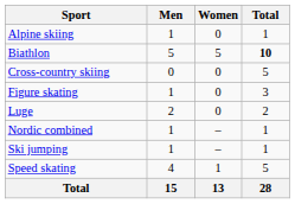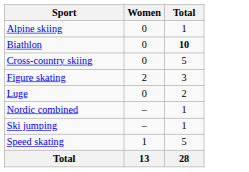 <table class="wikitable sortable" style="text-align:center;">
 <tr>
 <th width=180>Sport</th>
-<th width=55>Men</th>
 <th width=55>Women</th>
 <th width=55>Total</th>
 </tr>
 <tr>
 <td align=left><a href='#'>Alpine skiing</a></td>
-<td>1</td>
 <td>0</td>
 <td>1</td>
 </tr>
 <tr>
 <td align=left><a href='#'>Biathlon</a></td>
-<td>5</td>
-<td>5</td>
+<td>0</td>
 <td><strong>10</strong></td>
 </tr>
 <tr>
 <td align=left><a href='#'>Cross-country skiing</a></td>
 <td>0</td>
-<td>0</td>
 <td>5</td>
 </tr>
 <tr>
 <td align=left><a href='#'>Figure skating</a></td>
-<td>1</td>
-<td>0</td>
+<td>2</td>
 <td>3</td>
 </tr>
 <tr>
 <td align=left><a href='#'>Luge</a></td>
-<td>2</td>
 <td>0</td>
 <td>2</td>
 </tr>
 <tr>
 <td align=left><a href='#'>Nordic combined</a></td>
-<td>1</td>
 <td>–</td>
 <td>1</td>
 </tr>
 <tr>
 <td align=left><a href='#'>Ski jumping</a></td>
-<td>1</td>
 <td>–</td>
 <td>1</td>
 </tr>
 <tr>
 <td align=left><a href='#'>Speed skating</a></td>
-<td>4</td>
 <td>1</td>
 <td>5</td>
 </tr>
 <tr>
 <th>Total</th>
-<th>15</th>
 <th>13</th>
 <th>28</th>
 </tr>
 </table>
